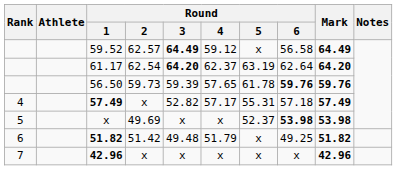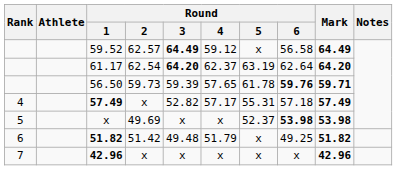 <table class="wikitable sortable"  style="text-align:center">
 <tr>
 <th rowspan=2>Rank</th>
 <th rowspan=2>Athlete</th>
 <th colspan=6>Round</th>
 <th rowspan=2>Mark</th>
 <th rowspan=2>Notes</th>
 </tr>
 <tr>
 <th>1</th>
 <th>2</th>
 <th>3</th>
 <th>4</th>
 <th>5</th>
 <th>6</th>
 </tr>
 <tr>
 <td></td>
 <td align="left"></td>
 <td>59.52</td>
 <td>62.57</td>
 <td><strong>64.49</strong></td>
 <td>59.12</td>
 <td>x</td>
 <td>56.58</td>
 <td><strong>64.49</strong></td>
 </tr>
 <tr>
 <td></td>
 <td align="left"></td>
 <td>61.17</td>
 <td>62.54</td>
 <td><strong>64.20</strong></td>
 <td>62.37</td>
 <td>63.19</td>
 <td>62.64</td>
 <td><strong>64.20</strong></td>
 </tr>
 <tr>
 <td></td>
 <td align="left"></td>
 <td>56.50</td>
 <td>59.73</td>
 <td>59.39</td>
 <td>57.65</td>
 <td>61.78</td>
 <td><strong>59.76</strong></td>
-<td><strong>59.76</strong></td>
+<td><strong>59.71</strong></td>
 </tr>
 <tr>
 <td>4</td>
 <td align="left"></td>
 <td><strong>57.49</strong></td>
 <td>x</td>
 <td>52.82</td>
 <td>57.17</td>
 <td>55.31</td>
 <td>57.18</td>
 <td><strong>57.49</strong></td>
 </tr>
 <tr>
 <td>5</td>
 <td align="left"></td>
 <td>x</td>
 <td>49.69</td>
 <td>x</td>
 <td>x</td>
 <td>52.37</td>
 <td><strong>53.98</strong></td>
 <td><strong>53.98</strong></td>
 </tr>
 <tr>
 <td>6</td>
 <td align="left"></td>
 <td><strong>51.82</strong></td>
 <td>51.42</td>
 <td>49.48</td>
 <td>51.79</td>
 <td>x</td>
 <td>49.25</td>
 <td><strong>51.82</strong></td>
 <td></td>
 </tr>
 <tr>
 <td>7</td>
 <td align="left"></td>
 <td><strong>42.96</strong></td>
 <td>x</td>
 <td>x</td>
 <td>x</td>
 <td>x</td>
 <td>x</td>
 <td><strong>42.96</strong></td>
 </tr>
 </table>
